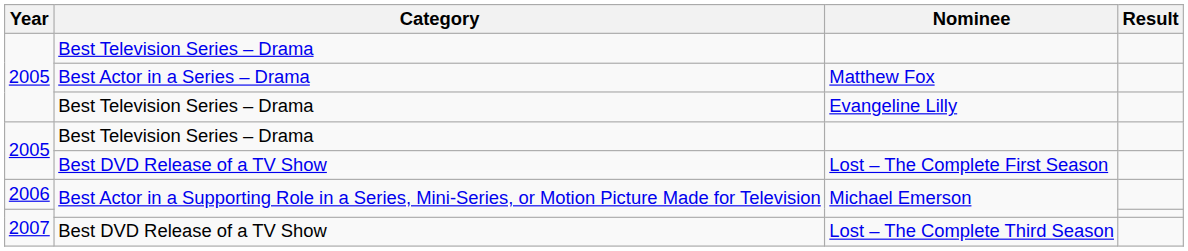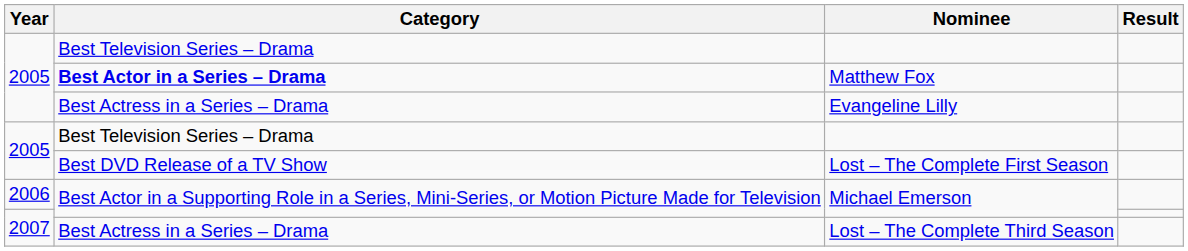 <table class="wikitable">
 <tr>
 <th>Year</th>
 <th>Category</th>
 <th>Nominee</th>
 <th>Result</th>
 </tr>
 <tr>
 <td rowspan=3><a href='#'>2005 <br> </a></td>
 <td><a href='#'>Best Television Series – Drama</a></td>
 <td></td>
 <td></td>
 </tr>
 <tr>
-<td><a href='#'>Best Actor in a Series – Drama</a></td>
+<td><strong><a href='#'>Best Actor in a Series – Drama</a></strong></td>
 <td><a href='#'>Matthew Fox</a></td>
 <td></td>
 </tr>
 <tr>
-<td>Best Television Series – Drama</td>
+<td><a href='#'>Best Actress in a Series – Drama</a></td>
 <td><a href='#'>Evangeline Lilly</a></td>
 <td></td>
 </tr>
 <tr>
 <td rowspan=2><a href='#'>2005 <br> </a></td>
 <td>Best Television Series – Drama</td>
 <td></td>
 <td></td>
 </tr>
 <tr>
 <td><a href='#'>Best DVD Release of a TV Show</a></td>
 <td><a href='#'>Lost – The Complete First Season</a></td>
 <td></td>
 </tr>
 <tr>
 <td><a href='#'>2006</a></td>
 <td rowspan=2><a href='#'>Best Actor in a Supporting Role in a Series, Mini-Series, or Motion Picture Made for Television</a></td>
 <td rowspan=2><a href='#'>Michael Emerson</a></td>
 <td></td>
 </tr>
 <tr>
 <td rowspan=2><a href='#'>2007</a></td>
 <td></td>
 </tr>
 <tr>
-<td>Best DVD Release of a TV Show</td>
+<td><a href='#'>Best Actress in a Series – Drama</a></td>
 <td><a href='#'>Lost – The Complete Third Season</a></td>
 <td></td>
 </tr>
 </table>
